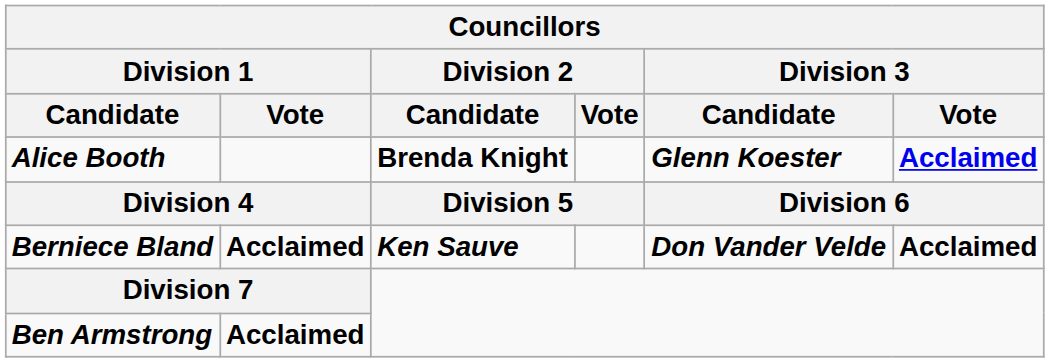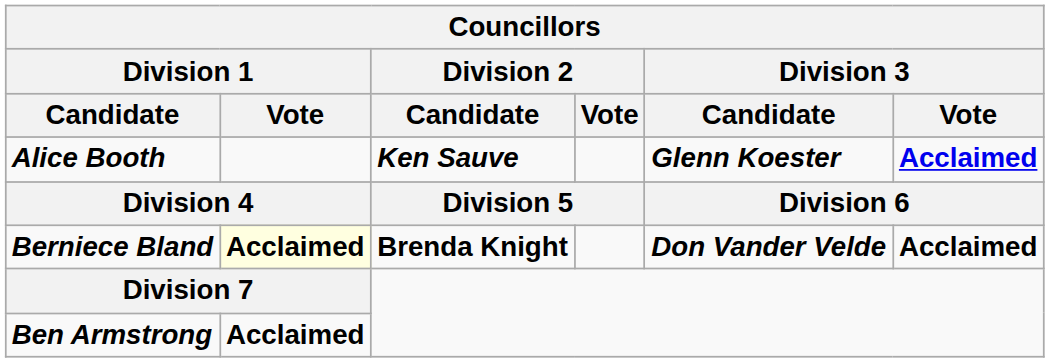 <table class="wikitable collapsible collapsed" align="right">
 <tr>
 <th colspan=6>Councillors</th>
 </tr>
 <tr>
 <th colspan=2>Division 1</th>
 <th colspan=2>Division 2</th>
 <th colspan=2>Division 3</th>
 </tr>
 <tr>
 <th>Candidate</th>
 <th>Vote</th>
 <th>Candidate</th>
 <th>Vote</th>
 <th>Candidate</th>
 <th>Vote</th>
 </tr>
 <tr>
 <td><strong><em>Alice Booth</em></strong></td>
 <td></td>
-<td><strong>Brenda Knight</strong></td>
+<td><strong><em>Ken Sauve</em></strong></td>
 <td></td>
 <td><strong><em>Glenn Koester</em></strong></td>
 <td><strong><a href='#'>Acclaimed</a></strong></td>
 </tr>
 <tr>
 <th colspan=2>Division 4</th>
 <th colspan=2>Division 5</th>
 <th colspan=2>Division 6</th>
 </tr>
 <tr>
 <td><strong><em>Berniece Bland</em></strong></td>
-<td><strong>Acclaimed</strong></td>
-<td><strong><em>Ken Sauve</em></strong></td>
+<td style="background: lightyellow;"><strong>Acclaimed</strong></td>
+<td><strong>Brenda Knight</strong></td>
 <td></td>
 <td><strong><em>Don Vander Velde</em></strong></td>
 <td><strong>Acclaimed</strong></td>
 </tr>
 <tr>
 <th colspan=2>Division 7</th>
 </tr>
 <tr>
 <td><strong><em>Ben Armstrong</em></strong></td>
 <td><strong>Acclaimed</strong></td>
 </tr>
 </table>
